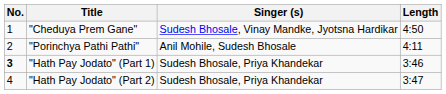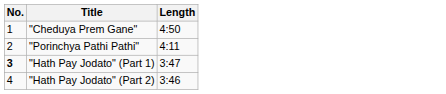 <table class="wikitable">
 <tr>
 <th>No.</th>
 <th>Title</th>
-<th>Singer (s)</th>
 <th>Length</th>
 </tr>
 <tr>
 <td>1</td>
 <td>"Cheduya Prem Gane"</td>
-<td><a href='#'>Sudesh Bhosale</a>, Vinay Mandke, Jyotsna Hardikar</td>
 <td>4:50</td>
 </tr>
 <tr>
 <td>2</td>
 <td>"Porinchya Pathi Pathi"</td>
-<td>Anil Mohile, Sudesh Bhosale</td>
 <td>4:11</td>
 </tr>
 <tr>
 <td><strong>3</strong></td>
 <td>"Hath Pay Jodato" (Part 1)</td>
-<td>Sudesh Bhosale, Priya Khandekar</td>
-<td>3:46</td>
+<td>3:47</td>
 </tr>
 <tr>
 <td>4</td>
 <td>"Hath Pay Jodato" (Part 2)</td>
-<td>Sudesh Bhosale, Priya Khandekar</td>
-<td>3:47</td>
+<td>3:46</td>
 </tr>
 </table>
